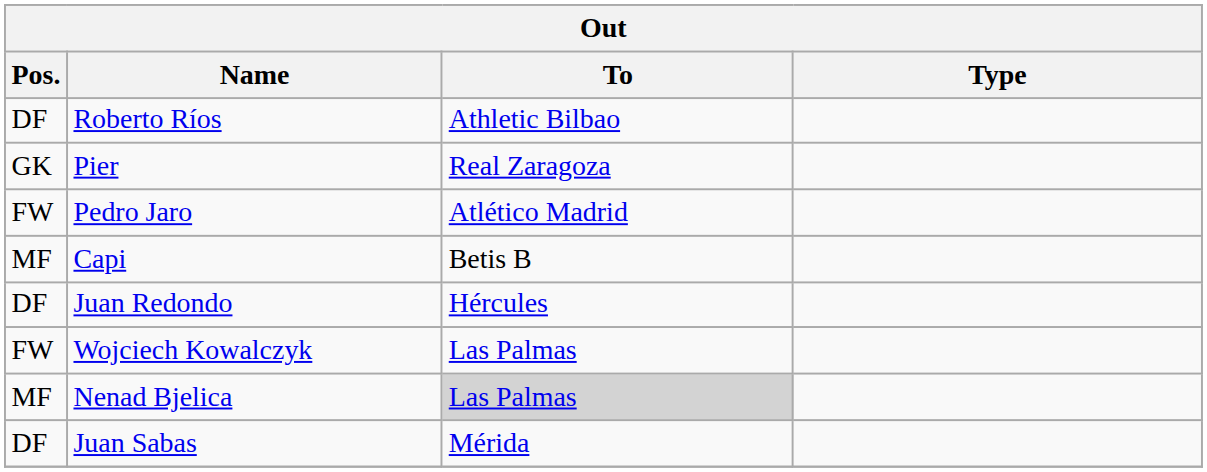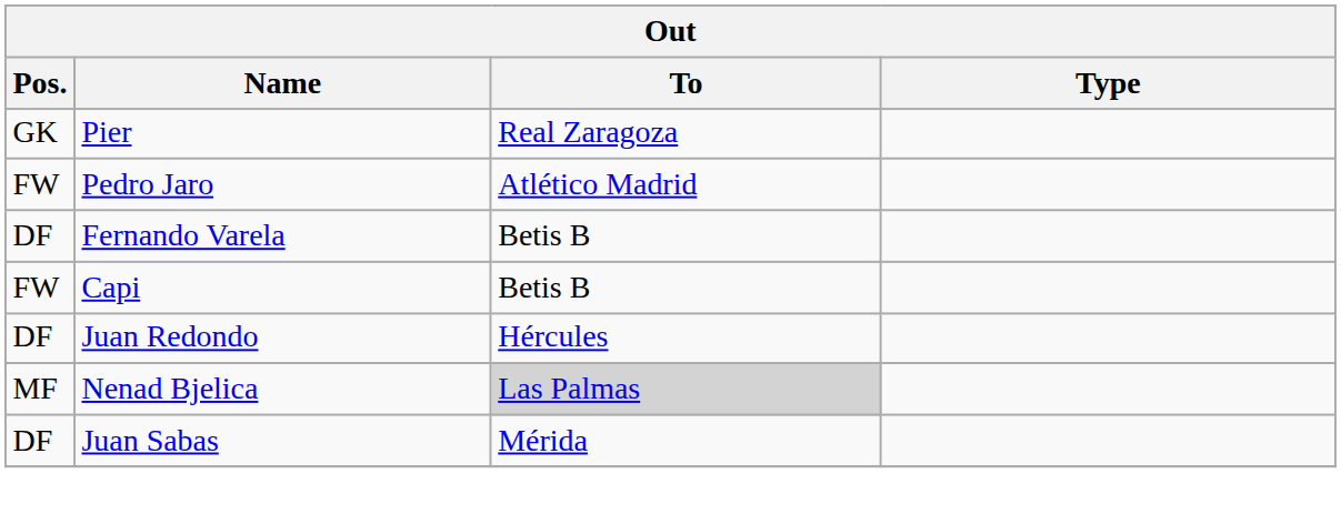 <table class="wikitable" style="font-size:90%;width:99%;">
 <tr>
 <th colspan="4">Out</th>
 </tr>
 <tr>
 <th width=3%>Pos.</th>
 <th width=32%>Name</th>
 <th width=30%>To</th>
 <th width=35%>Type</th>
-</tr>
-<tr>
-<td>DF</td>
-<td><a href='#'>Roberto Ríos</a></td>
-<td><a href='#'>Athletic Bilbao</a></td>
-<td></td>
 </tr>
 <tr>
 <td>GK</td>
 <td><a href='#'>Pier</a></td>
 <td><a href='#'>Real Zaragoza</a></td>
 <td></td>
 </tr>
 <tr>
 <td>FW</td>
 <td><a href='#'>Pedro Jaro</a></td>
 <td><a href='#'>Atlético Madrid</a></td>
 <td></td>
 </tr>
 <tr>
-<td>MF</td>
+<td>DF</td>
+<td><a href='#'>Fernando Varela</a></td>
+<td>Betis B</td>
+<td></td>
+</tr>
+<tr>
+<td>FW</td>
 <td><a href='#'>Capi</a></td>
 <td>Betis B</td>
 <td></td>
 </tr>
 <tr>
 <td>DF</td>
 <td><a href='#'>Juan Redondo</a></td>
 <td><a href='#'>Hércules</a></td>
-<td></td>
-</tr>
-<tr>
-<td>FW</td>
-<td><a href='#'>Wojciech Kowalczyk</a></td>
-<td><a href='#'>Las Palmas</a></td>
 <td></td>
 </tr>
 <tr>
 <td>MF</td>
 <td><a href='#'>Nenad Bjelica</a></td>
 <td style="background: lightgrey;"><a href='#'>Las Palmas</a></td>
 <td></td>
 </tr>
 <tr>
 <td>DF</td>
 <td><a href='#'>Juan Sabas</a></td>
 <td><a href='#'>Mérida</a></td>
 <td></td>
 </tr>
 <tr>
 </tr>
 </table>
